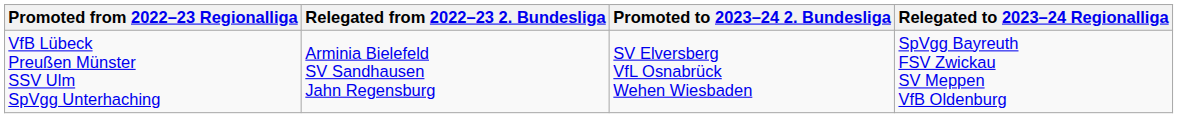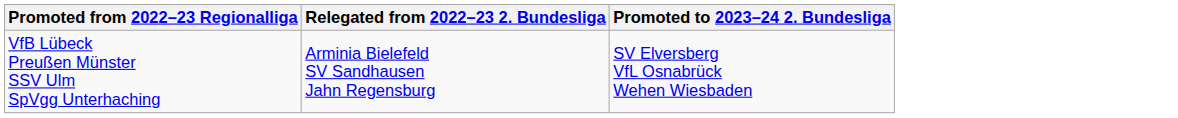 <table class="wikitable">
 <tr>
 <th>Promoted from <a href='#'>2022–23 Regionalliga</a></th>
 <th>Relegated from <a href='#'>2022–23 2. Bundesliga</a></th>
 <th>Promoted to <a href='#'>2023–24 2. Bundesliga</a></th>
-<th>Relegated to <a href='#'>2023–24 Regionalliga</a></th>
 </tr>
 <tr>
 <td><a href='#'>VfB Lübeck</a><br><a href='#'>Preußen Münster</a><br><a href='#'>SSV Ulm</a><br><a href='#'>SpVgg Unterhaching</a></td>
 <td><a href='#'>Arminia Bielefeld</a><br><a href='#'>SV Sandhausen</a><br><a href='#'>Jahn Regensburg</a></td>
 <td><a href='#'>SV Elversberg</a><br><a href='#'>VfL Osnabrück</a><br><a href='#'>Wehen Wiesbaden</a></td>
-<td><a href='#'>SpVgg Bayreuth</a><br><a href='#'>FSV Zwickau</a><br><a href='#'>SV Meppen</a><br><a href='#'>VfB Oldenburg</a></td>
 </tr>
 </table>
